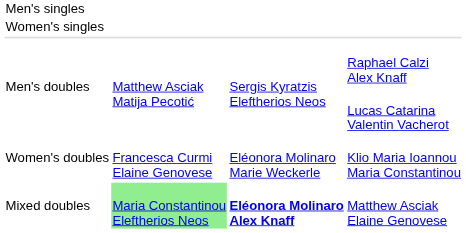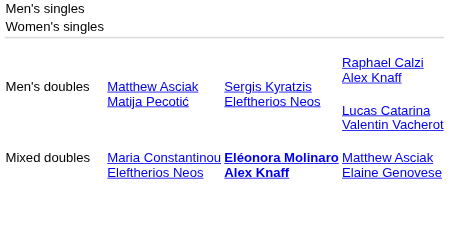 <table>
 <tr>
 <td rowspan=2>Men's singles</td>
 <td rowspan=2></td>
 <td rowspan=2></td>
 <td></td>
 </tr>
 <tr>
 <td></td>
 </tr>
 <tr>
 <td rowspan=2>Women's singles</td>
 <td rowspan=2></td>
 <td rowspan=2></td>
 <td></td>
 </tr>
 <tr>
 <td></td>
 </tr>
 <tr bgcolor=#dddddd>
 <td colspan=4></td>
 </tr>
 <tr>
 <td rowspan=2>Men's doubles</td>
 <td rowspan=2><br><a href='#'>Matthew Asciak</a><br><a href='#'>Matija Pecotić</a></td>
 <td rowspan=2><br><a href='#'>Sergis Kyratzis</a><br><a href='#'>Eleftherios Neos</a></td>
 <td><br><a href='#'>Raphael Calzi</a><br><a href='#'>Alex Knaff</a></td>
 </tr>
 <tr>
 <td><br><a href='#'>Lucas Catarina</a><br><a href='#'>Valentin Vacherot</a></td>
 </tr>
 <tr>
-<td>Women's doubles</td>
-<td><br><a href='#'>Francesca Curmi</a><br><a href='#'>Elaine Genovese</a></td>
-<td><br><a href='#'>Eléonora Molinaro</a><br><a href='#'>Marie Weckerle</a></td>
-<td><br><a href='#'>Klio Maria Ioannou</a><br><a href='#'>Maria Constantinou</a></td>
-</tr>
-<tr>
 <td>Mixed doubles</td>
-<td style="background: lightgreen;"><br><a href='#'>Maria Constantinou</a><br><a href='#'>Eleftherios Neos</a></td>
+<td><br><a href='#'>Maria Constantinou</a><br><a href='#'>Eleftherios Neos</a></td>
 <td><strong><br><a href='#'>Eléonora Molinaro</a><br><a href='#'>Alex Knaff</a></strong></td>
 <td><br><a href='#'>Matthew Asciak</a><br><a href='#'>Elaine Genovese</a></td>
 </tr>
 </table>
